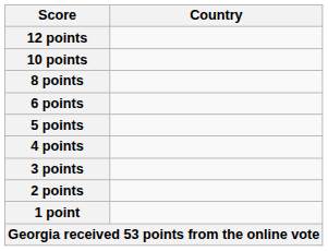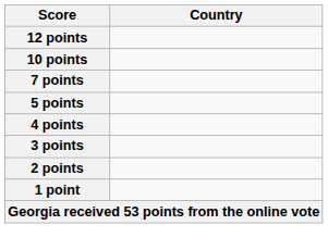 <table class="wikitable">
 <tr>
 <th scope="col" width="33%">Score</th>
 <th scope="col">Country</th>
 </tr>
 <tr>
 <th scope="row">12 points</th>
 <td></td>
 </tr>
 <tr>
 <th scope="row">10 points</th>
 <td></td>
 </tr>
 <tr>
-<th scope="row">8 points</th>
-<td></td>
-</tr>
-<tr>
-<th scope="row">6 points</th>
+<th scope="row">7 points</th>
 <td></td>
 </tr>
 <tr>
 <th scope="row">5 points</th>
 <td></td>
 </tr>
 <tr>
 <th scope="row">4 points</th>
 <td></td>
 </tr>
 <tr>
 <th scope="row">3 points</th>
 <td></td>
 </tr>
 <tr>
 <th scope="row">2 points</th>
 <td></td>
 </tr>
 <tr>
 <th scope="row">1 point</th>
 <td></td>
 </tr>
 <tr>
 <th colspan="2">Georgia received 53 points from the online vote</th>
 </tr>
 </table>
